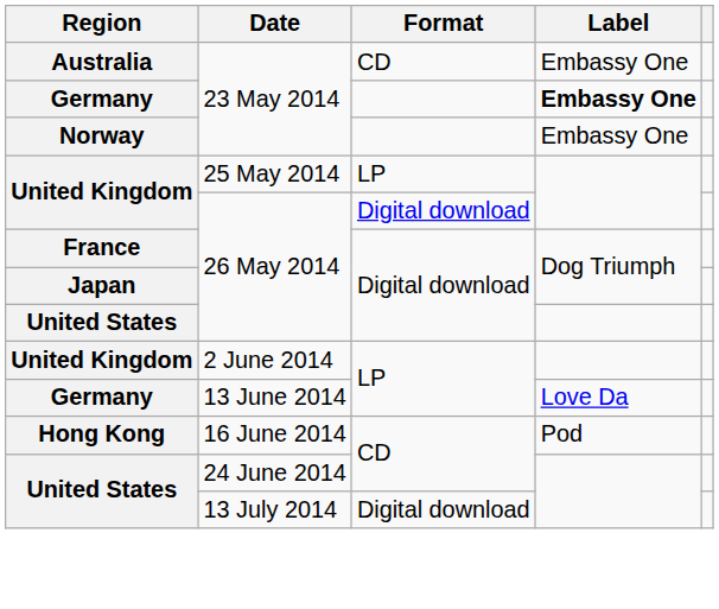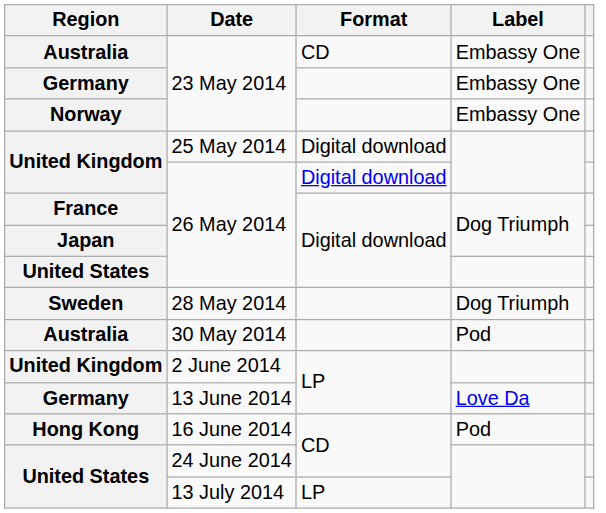 <table class="wikitable plainrowheaders">
 <tr>
 <th scope="col">Region</th>
 <th scope="col">Date</th>
 <th scope="col">Format</th>
 <th scope="col">Label</th>
 <th scope="col"></th>
 </tr>
 <tr>
 <th scope="row">Australia</th>
 <td rowspan="3">23 May 2014</td>
 <td>CD</td>
 <td>Embassy One</td>
 <td align="center"></td>
 </tr>
 <tr>
 <th scope="row">Germany</th>
 <td></td>
-<td><strong>Embassy One</strong></td>
+<td>Embassy One</td>
 <td align="center"></td>
 </tr>
 <tr>
 <th scope="row">Norway</th>
 <td></td>
 <td>Embassy One</td>
 <td align="center"></td>
 </tr>
 <tr>
 <th scope="row" rowspan="2">United Kingdom</th>
 <td>25 May 2014</td>
-<td>LP </td>
+<td>Digital download</td>
 <td rowspan="2"></td>
 <td align="center"></td>
 </tr>
 <tr>
 <td rowspan="4">26 May 2014</td>
 <td><a href='#'>Digital download</a></td>
 <td align="center"></td>
 </tr>
 <tr>
 <th scope="row">France</th>
 <td rowspan="3">Digital download</td>
 <td rowspan="2">Dog Triumph</td>
 <td align="center"></td>
 </tr>
 <tr>
 <th scope="row">Japan</th>
 <td align="center"></td>
 </tr>
 <tr>
 <th scope="row">United States</th>
 <td></td>
+<td align="center"></td>
+</tr>
+<tr>
+<th scope="row">Sweden</th>
+<td>28 May 2014</td>
+<td></td>
+<td>Dog Triumph</td>
+<td align="center"></td>
+</tr>
+<tr>
+<th scope="row">Australia</th>
+<td>30 May 2014</td>
+<td></td>
+<td>Pod</td>
 <td align="center"></td>
 </tr>
 <tr>
 <th scope="row">United Kingdom</th>
 <td>2 June 2014</td>
 <td rowspan="2">LP</td>
 <td></td>
 <td align="center"></td>
 </tr>
 <tr>
 <th scope="row">Germany</th>
 <td>13 June 2014</td>
 <td><a href='#'>Love Da</a></td>
 <td align="center"></td>
 </tr>
 <tr>
 <th scope="row">Hong Kong</th>
 <td>16 June 2014</td>
 <td rowspan="2">CD</td>
 <td>Pod</td>
 <td align="center"></td>
 </tr>
 <tr>
 <th scope="row" rowspan="2">United States</th>
 <td>24 June 2014</td>
 <td rowspan="2"></td>
 <td align="center"></td>
 </tr>
 <tr>
 <td>13 July 2014</td>
-<td>Digital download</td>
+<td>LP </td>
 <td align="center"></td>
 </tr>
 </table>
